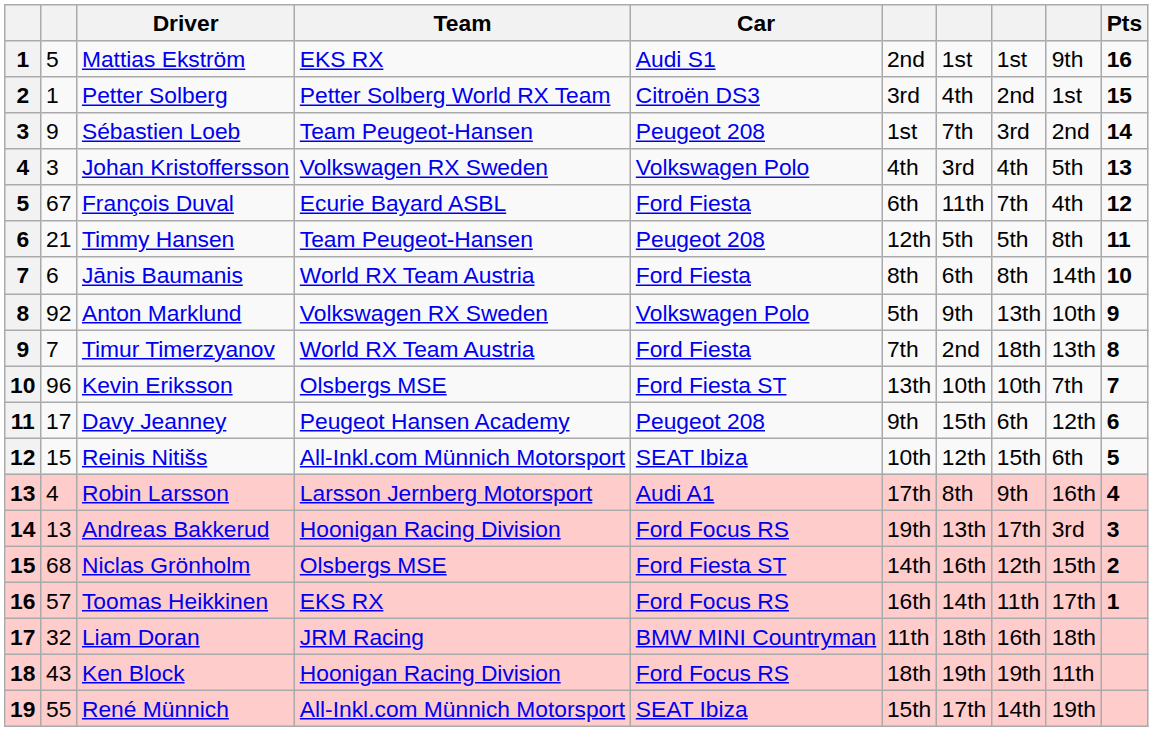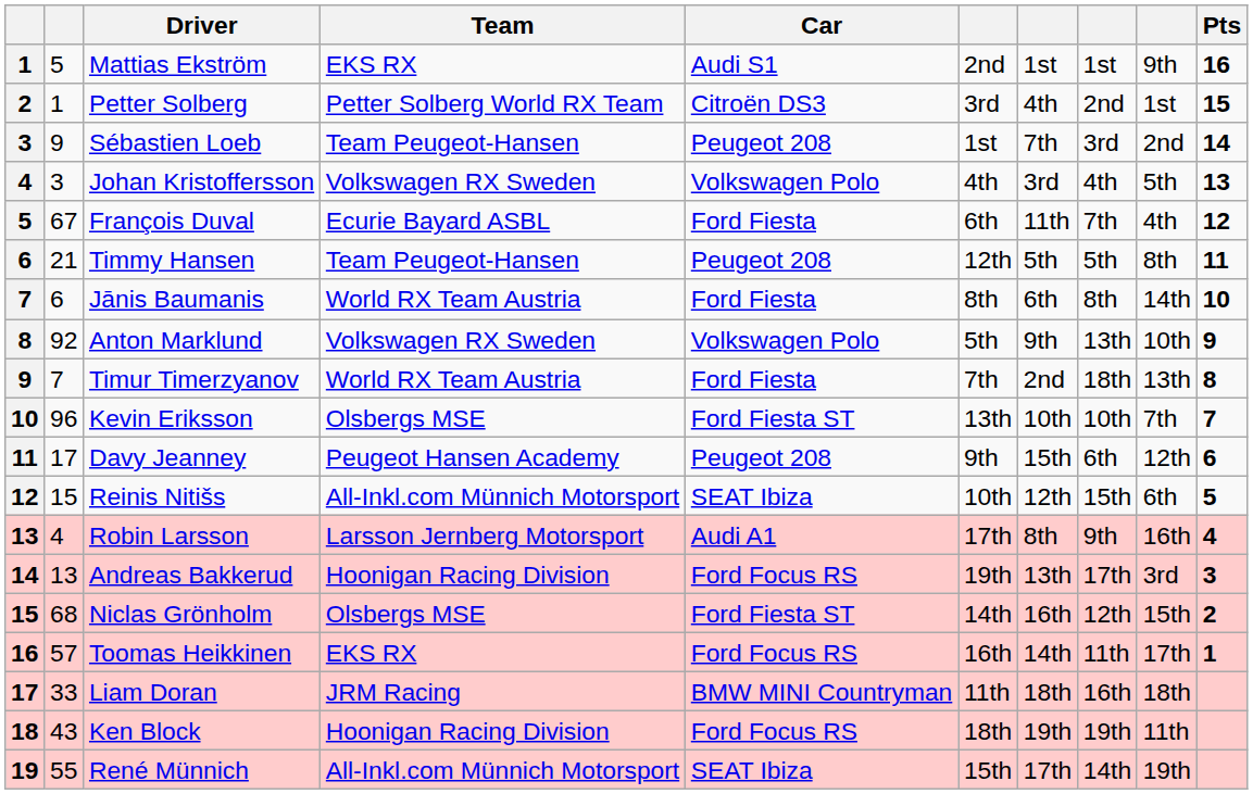 <table class=wikitable style="font-size:95%">
 <tr>
 <th></th>
 <th></th>
 <th>Driver</th>
 <th>Team</th>
 <th>Car</th>
 <th></th>
 <th></th>
 <th></th>
 <th></th>
 <th>Pts</th>
 </tr>
 <tr>
 <th>1</th>
 <td>5</td>
 <td> <a href='#'>Mattias Ekström</a></td>
 <td><a href='#'>EKS RX</a></td>
 <td><a href='#'>Audi S1</a></td>
 <td>2nd</td>
 <td>1st</td>
 <td>1st</td>
 <td>9th</td>
 <td><strong>16</strong></td>
 </tr>
 <tr>
 <th>2</th>
 <td>1</td>
 <td> <a href='#'>Petter Solberg</a></td>
 <td><a href='#'>Petter Solberg World RX Team</a></td>
 <td><a href='#'>Citroën DS3</a></td>
 <td>3rd</td>
 <td>4th</td>
 <td>2nd</td>
 <td>1st</td>
 <td><strong>15</strong></td>
 </tr>
 <tr>
 <th>3</th>
 <td>9</td>
 <td> <a href='#'>Sébastien Loeb</a></td>
 <td><a href='#'>Team Peugeot-Hansen</a></td>
 <td><a href='#'>Peugeot 208</a></td>
 <td>1st</td>
 <td>7th</td>
 <td>3rd</td>
 <td>2nd</td>
 <td><strong>14</strong></td>
 </tr>
 <tr>
 <th>4</th>
 <td>3</td>
 <td> <a href='#'>Johan Kristoffersson</a></td>
 <td><a href='#'>Volkswagen RX Sweden</a></td>
 <td><a href='#'>Volkswagen Polo</a></td>
 <td>4th</td>
 <td>3rd</td>
 <td>4th</td>
 <td>5th</td>
 <td><strong>13</strong></td>
 </tr>
 <tr>
 <th>5</th>
 <td>67</td>
 <td> <a href='#'>François Duval</a></td>
 <td><a href='#'>Ecurie Bayard ASBL</a></td>
 <td><a href='#'>Ford Fiesta</a></td>
 <td>6th</td>
 <td>11th</td>
 <td>7th</td>
 <td>4th</td>
 <td><strong>12</strong></td>
 </tr>
 <tr>
 <th>6</th>
 <td>21</td>
 <td> <a href='#'>Timmy Hansen</a></td>
 <td><a href='#'>Team Peugeot-Hansen</a></td>
 <td><a href='#'>Peugeot 208</a></td>
 <td>12th</td>
 <td>5th</td>
 <td>5th</td>
 <td>8th</td>
 <td><strong>11</strong></td>
 </tr>
 <tr>
 <th>7</th>
 <td>6</td>
 <td> <a href='#'>Jānis Baumanis</a></td>
 <td><a href='#'>World RX Team Austria</a></td>
 <td><a href='#'>Ford Fiesta</a></td>
 <td>8th</td>
 <td>6th</td>
 <td>8th</td>
 <td>14th</td>
 <td><strong>10</strong></td>
 </tr>
 <tr>
 <th>8</th>
 <td>92</td>
 <td> <a href='#'>Anton Marklund</a></td>
 <td><a href='#'>Volkswagen RX Sweden</a></td>
 <td><a href='#'>Volkswagen Polo</a></td>
 <td>5th</td>
 <td>9th</td>
 <td>13th</td>
 <td>10th</td>
 <td><strong>9</strong></td>
 </tr>
 <tr>
 <th>9</th>
 <td>7</td>
 <td> <a href='#'>Timur Timerzyanov</a></td>
 <td><a href='#'>World RX Team Austria</a></td>
 <td><a href='#'>Ford Fiesta</a></td>
 <td>7th</td>
 <td>2nd</td>
 <td>18th</td>
 <td>13th</td>
 <td><strong>8</strong></td>
 </tr>
 <tr>
 <th>10</th>
 <td>96</td>
 <td> <a href='#'>Kevin Eriksson</a></td>
 <td><a href='#'>Olsbergs MSE</a></td>
 <td><a href='#'>Ford Fiesta ST</a></td>
 <td>13th</td>
 <td>10th</td>
 <td>10th</td>
 <td>7th</td>
 <td><strong>7</strong></td>
 </tr>
 <tr>
 <th>11</th>
 <td>17</td>
 <td> <a href='#'>Davy Jeanney</a></td>
 <td><a href='#'>Peugeot Hansen Academy</a></td>
 <td><a href='#'>Peugeot 208</a></td>
 <td>9th</td>
 <td>15th</td>
 <td>6th</td>
 <td>12th</td>
 <td><strong>6</strong></td>
 </tr>
 <tr>
 <th>12</th>
 <td>15</td>
 <td> <a href='#'>Reinis Nitišs</a></td>
 <td><a href='#'>All-Inkl.com Münnich Motorsport</a></td>
 <td><a href='#'>SEAT Ibiza</a></td>
 <td>10th</td>
 <td>12th</td>
 <td>15th</td>
 <td>6th</td>
 <td><strong>5</strong></td>
 </tr>
 <tr>
 <th style="background:#ffcccc;">13</th>
 <td style="background:#ffcccc;">4</td>
 <td style="background:#ffcccc;"> <a href='#'>Robin Larsson</a></td>
 <td style="background:#ffcccc;"><a href='#'>Larsson Jernberg Motorsport</a></td>
 <td style="background:#ffcccc;"><a href='#'>Audi A1</a></td>
 <td style="background:#ffcccc;">17th</td>
 <td style="background:#ffcccc;">8th</td>
 <td style="background:#ffcccc;">9th</td>
 <td style="background:#ffcccc;">16th</td>
 <td style="background:#ffcccc;"><strong>4</strong></td>
 </tr>
 <tr>
 <th style="background:#ffcccc;">14</th>
 <td style="background:#ffcccc;">13</td>
 <td style="background:#ffcccc;"> <a href='#'>Andreas Bakkerud</a></td>
 <td style="background:#ffcccc;"><a href='#'>Hoonigan Racing Division</a></td>
 <td style="background:#ffcccc;"><a href='#'>Ford Focus RS</a></td>
 <td style="background:#ffcccc;">19th</td>
 <td style="background:#ffcccc;">13th</td>
 <td style="background:#ffcccc;">17th</td>
 <td style="background:#ffcccc;">3rd</td>
 <td style="background:#ffcccc;"><strong>3</strong></td>
 </tr>
 <tr>
 <th style="background:#ffcccc;">15</th>
 <td style="background:#ffcccc;">68</td>
 <td style="background:#ffcccc;"> <a href='#'>Niclas Grönholm</a></td>
 <td style="background:#ffcccc;"><a href='#'>Olsbergs MSE</a></td>
 <td style="background:#ffcccc;"><a href='#'>Ford Fiesta ST</a></td>
 <td style="background:#ffcccc;">14th</td>
 <td style="background:#ffcccc;">16th</td>
 <td style="background:#ffcccc;">12th</td>
 <td style="background:#ffcccc;">15th</td>
 <td style="background:#ffcccc;"><strong>2</strong></td>
 </tr>
 <tr>
 <th style="background:#ffcccc;">16</th>
 <td style="background:#ffcccc;">57</td>
 <td style="background:#ffcccc;"> <a href='#'>Toomas Heikkinen</a></td>
 <td style="background:#ffcccc;"><a href='#'>EKS RX</a></td>
 <td style="background:#ffcccc;"><a href='#'>Ford Focus RS</a></td>
 <td style="background:#ffcccc;">16th</td>
 <td style="background:#ffcccc;">14th</td>
 <td style="background:#ffcccc;">11th</td>
 <td style="background:#ffcccc;">17th</td>
 <td style="background:#ffcccc;"><strong>1</strong></td>
 </tr>
 <tr>
 <th style="background:#ffcccc;">17</th>
-<td style="background:#ffcccc;">32</td>
+<td style="background:#ffcccc;">33</td>
 <td style="background:#ffcccc;"> <a href='#'>Liam Doran</a></td>
 <td style="background:#ffcccc;"><a href='#'>JRM Racing</a></td>
 <td style="background:#ffcccc;"><a href='#'>BMW MINI Countryman</a></td>
 <td style="background:#ffcccc;">11th</td>
 <td style="background:#ffcccc;">18th</td>
 <td style="background:#ffcccc;">16th</td>
 <td style="background:#ffcccc;">18th</td>
 <td style="background:#ffcccc;"></td>
 </tr>
 <tr>
 <th style="background:#ffcccc;">18</th>
 <td style="background:#ffcccc;">43</td>
 <td style="background:#ffcccc;"> <a href='#'>Ken Block</a></td>
 <td style="background:#ffcccc;"><a href='#'>Hoonigan Racing Division</a></td>
 <td style="background:#ffcccc;"><a href='#'>Ford Focus RS</a></td>
 <td style="background:#ffcccc;">18th</td>
 <td style="background:#ffcccc;">19th</td>
 <td style="background:#ffcccc;">19th</td>
 <td style="background:#ffcccc;">11th</td>
 <td style="background:#ffcccc;"></td>
 </tr>
 <tr>
 <th style="background:#ffcccc;">19</th>
 <td style="background:#ffcccc;">55</td>
 <td style="background:#ffcccc;"> <a href='#'>René Münnich</a></td>
 <td style="background:#ffcccc;"><a href='#'>All-Inkl.com Münnich Motorsport</a></td>
 <td style="background:#ffcccc;"><a href='#'>SEAT Ibiza</a></td>
 <td style="background:#ffcccc;">15th</td>
 <td style="background:#ffcccc;">17th</td>
 <td style="background:#ffcccc;">14th</td>
 <td style="background:#ffcccc;">19th</td>
 <td style="background:#ffcccc;"></td>
 </tr>
 </table>
